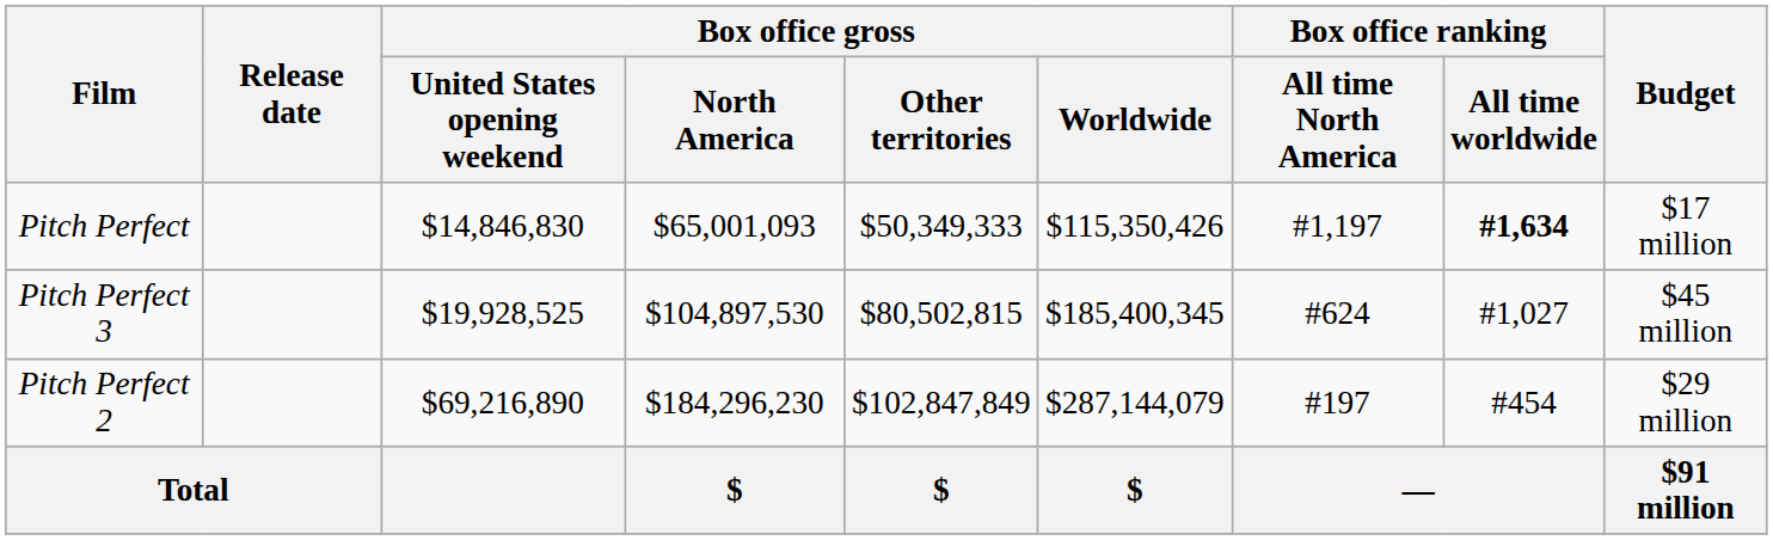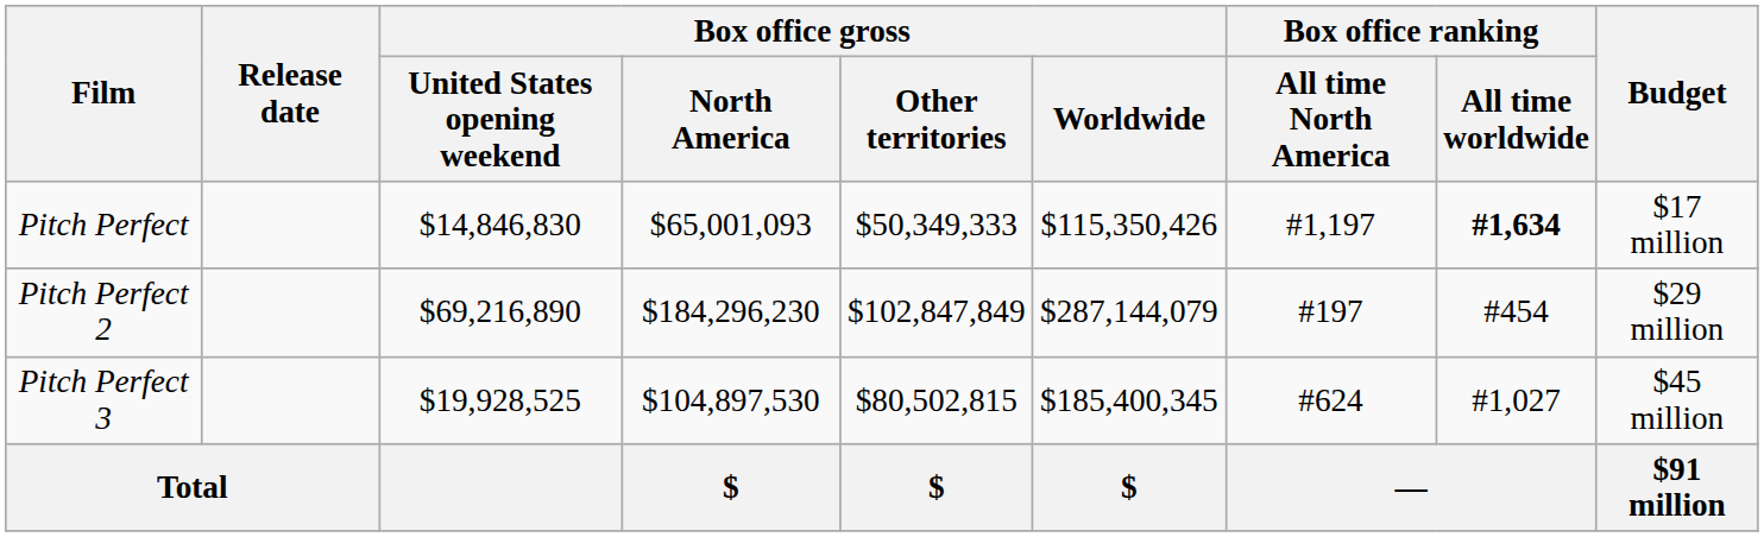 <table class="wikitable" border="1" style="text-align: center;">
 <tr>
 <th rowspan="2">Film</th>
 <th rowspan="2">Release date</th>
 <th colspan="4">Box office gross</th>
 <th colspan="2" text="wrap">Box office ranking</th>
 <th rowspan="2">Budget</th>
 </tr>
 <tr>
 <th>United States <br>opening weekend</th>
 <th>North America</th>
 <th>Other <br>territories</th>
 <th>Worldwide</th>
 <th>All time <br>North America</th>
 <th>All time <br>worldwide</th>
 </tr>
 <tr>
 <td><em>Pitch Perfect</em></td>
 <td></td>
 <td>$14,846,830</td>
 <td>$65,001,093</td>
 <td>$50,349,333</td>
 <td>$115,350,426</td>
 <td>#1,197</td>
 <td><strong>#1,634</strong></td>
 <td>$17 million</td>
 </tr>
 <tr>
+<td><em>Pitch Perfect 2</em></td>
+<td></td>
+<td>$69,216,890</td>
+<td>$184,296,230</td>
+<td>$102,847,849</td>
+<td>$287,144,079</td>
+<td>#197</td>
+<td>#454</td>
+<td>$29 million</td>
+</tr>
+<tr>
 <td><em>Pitch Perfect 3</em></td>
 <td></td>
 <td>$19,928,525</td>
 <td>$104,897,530</td>
 <td>$80,502,815</td>
 <td>$185,400,345</td>
 <td>#624</td>
 <td>#1,027</td>
 <td>$45 million</td>
 </tr>
 <tr>
-<td><em>Pitch Perfect 2</em></td>
-<td></td>
-<td>$69,216,890</td>
-<td>$184,296,230</td>
-<td>$102,847,849</td>
-<td>$287,144,079</td>
-<td>#197</td>
-<td>#454</td>
-<td>$29 million</td>
-</tr>
-<tr>
 <th colspan=2>Total</th>
 <th></th>
 <th>$</th>
 <th>$</th>
 <th>$</th>
 <th colspan="2">—</th>
 <th>$91 million</th>
 </tr>
 </table>
